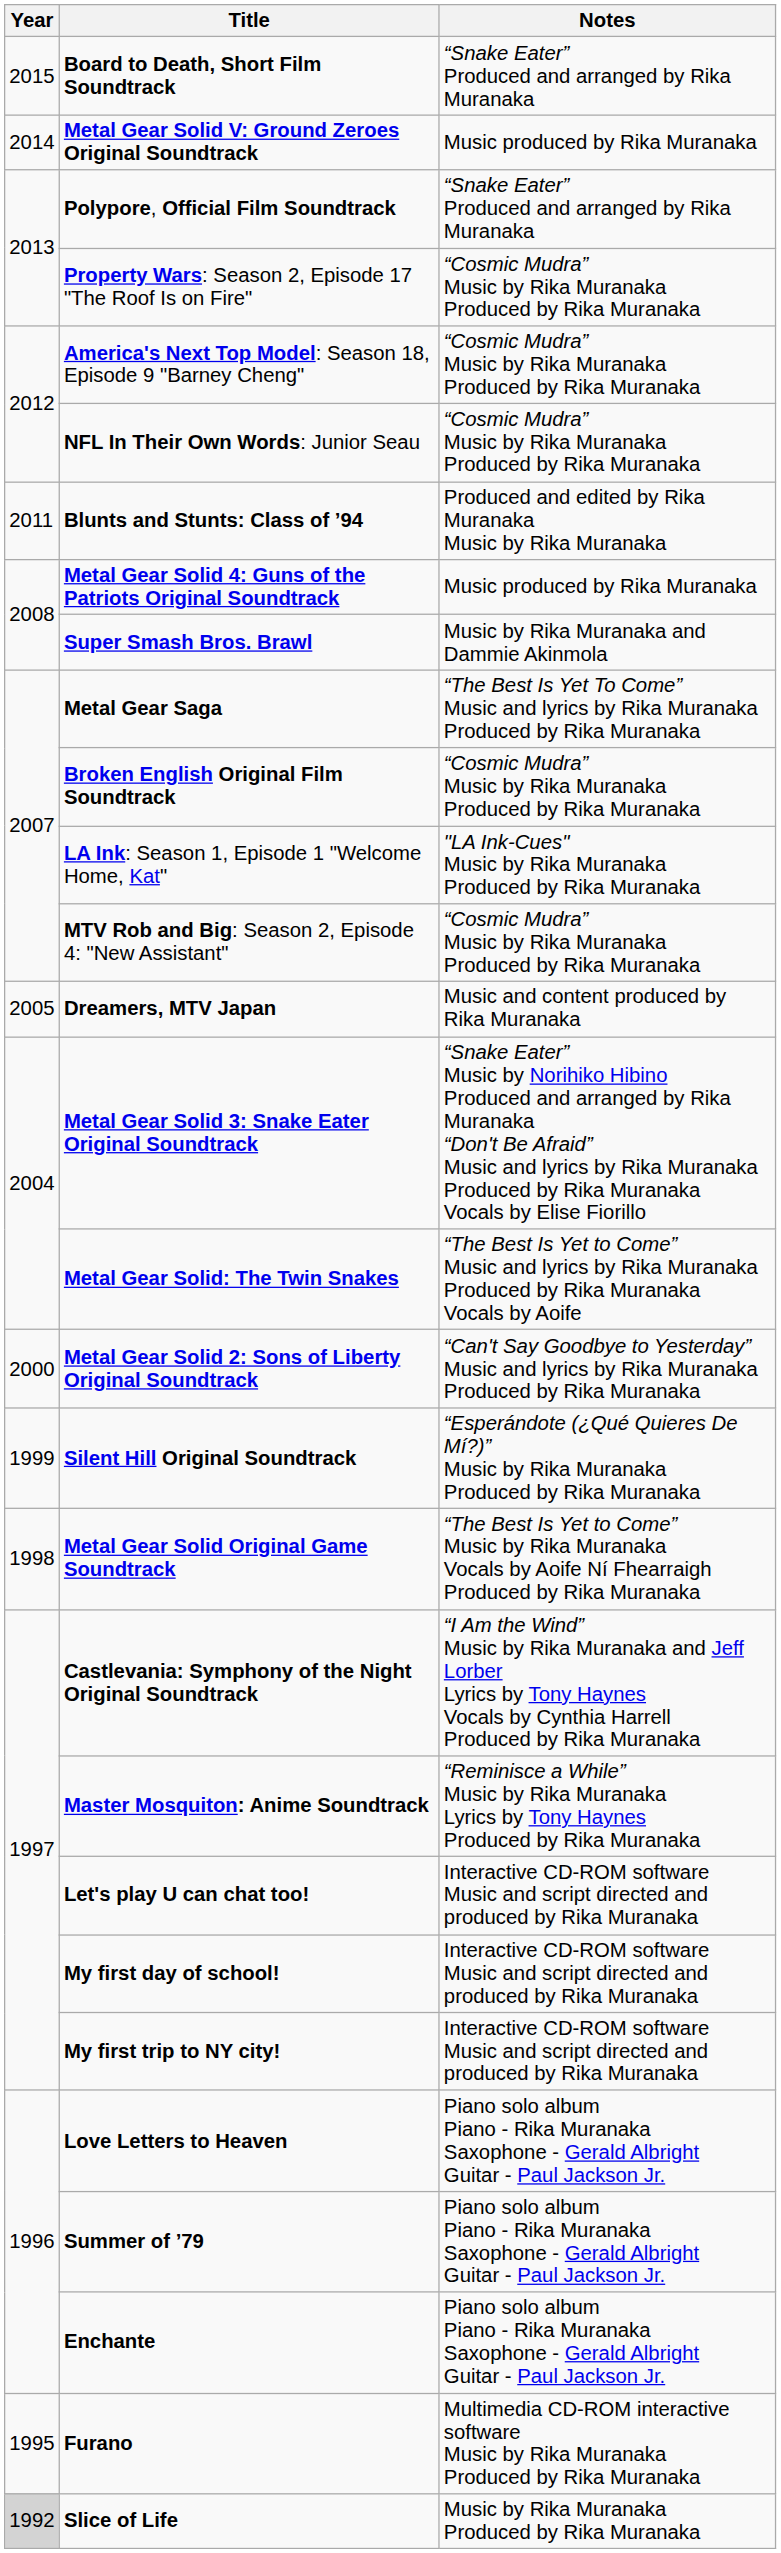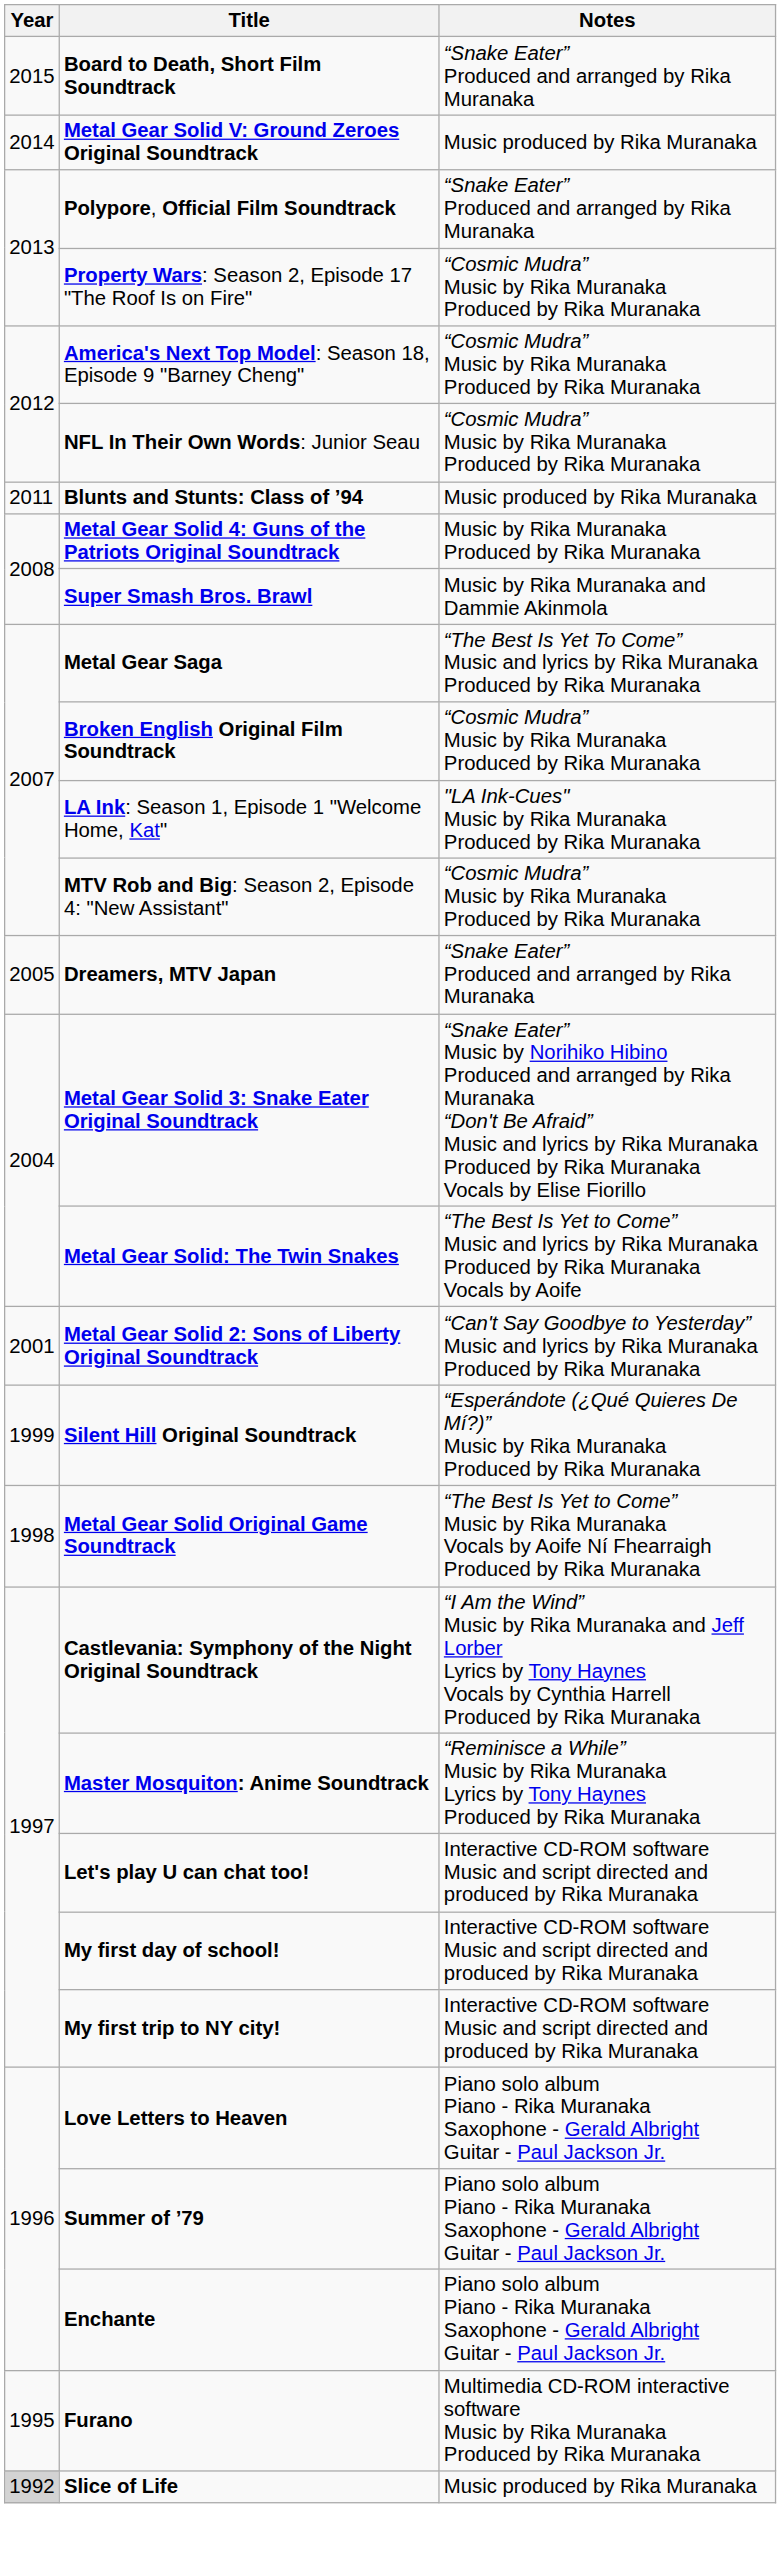 <table class="wikitable">
 <tr>
 <th>Year</th>
 <th>Title</th>
 <th>Notes</th>
 </tr>
 <tr>
 <td>2015</td>
 <td><strong>Board to Death, Short Film Soundtrack</strong></td>
 <td><em>“Snake Eater”</em><br>Produced and arranged by Rika Muranaka</td>
 </tr>
 <tr>
 <td>2014</td>
 <td><strong><a href='#'>Metal Gear Solid V: Ground Zeroes</a> Original Soundtrack</strong></td>
 <td>Music produced by Rika Muranaka</td>
 </tr>
 <tr>
 <td rowspan="2">2013</td>
 <td><strong>Polypore</strong>, <strong>Official Film Soundtrack</strong></td>
 <td><em>“Snake Eater”</em><br>Produced and arranged by Rika Muranaka</td>
 </tr>
 <tr>
 <td><strong><a href='#'>Property Wars</a></strong>: Season 2, Episode 17 "The Roof Is on Fire"</td>
 <td><em>“Cosmic Mudra”</em><br>Music by Rika Muranaka<br>Produced by Rika Muranaka</td>
 </tr>
 <tr>
 <td rowspan="2">2012</td>
 <td><strong><a href='#'>America's Next Top Model</a></strong>: Season 18, Episode 9 "Barney Cheng"</td>
 <td><em>“Cosmic Mudra”</em><br>Music by Rika Muranaka<br>Produced by Rika Muranaka</td>
 </tr>
 <tr>
 <td><strong>NFL In Their Own Words</strong>: Junior Seau</td>
 <td><em>“Cosmic Mudra”</em><br>Music by Rika Muranaka<br>Produced by Rika Muranaka</td>
 </tr>
 <tr>
 <td>2011</td>
 <td><strong>Blunts and Stunts: Class of ’94</strong></td>
-<td>Produced and edited by Rika Muranaka<br>Music by Rika Muranaka</td>
+<td>Music produced by Rika Muranaka</td>
 </tr>
 <tr>
 <td rowspan="2">2008</td>
 <td><strong><a href='#'>Metal Gear Solid 4: Guns of the Patriots Original Soundtrack</a></strong></td>
-<td>Music produced by Rika Muranaka</td>
+<td>Music by Rika Muranaka<br>Produced by Rika Muranaka</td>
 </tr>
 <tr>
 <td><strong><a href='#'>Super Smash Bros. Brawl</a></strong></td>
 <td>Music by Rika Muranaka and Dammie Akinmola</td>
 </tr>
 <tr>
 <td rowspan="4">2007</td>
 <td><strong>Metal Gear Saga</strong></td>
 <td><em>“The Best Is Yet To Come”</em><br>Music and lyrics by Rika Muranaka<br>Produced by Rika Muranaka</td>
 </tr>
 <tr>
 <td><strong><a href='#'>Broken English</a> Original Film Soundtrack</strong></td>
 <td><em>“Cosmic Mudra”</em><br>Music by Rika Muranaka<br>Produced by Rika Muranaka</td>
 </tr>
 <tr>
 <td><strong><a href='#'>LA Ink</a></strong>: Season 1, Episode 1 "Welcome Home, <a href='#'>Kat</a>"</td>
 <td><em>"LA Ink-Cues"</em><br>Music by Rika Muranaka<br>Produced by Rika Muranaka</td>
 </tr>
 <tr>
 <td><strong>MTV Rob and Big</strong>: Season 2, Episode 4: "New Assistant"</td>
 <td><em>“Cosmic Mudra”</em><br>Music by Rika Muranaka<br>Produced by Rika Muranaka</td>
 </tr>
 <tr>
 <td>2005</td>
 <td><strong>Dreamers, MTV Japan</strong></td>
-<td>Music and content produced by Rika Muranaka</td>
+<td><em>“Snake Eater”</em><br>Produced and arranged by Rika Muranaka</td>
 </tr>
 <tr>
 <td rowspan="2">2004</td>
 <td><strong><a href='#'>Metal Gear Solid 3: Snake Eater Original Soundtrack</a></strong></td>
 <td><em>“Snake Eater”</em><br>Music by <a href='#'>Norihiko Hibino</a><br>Produced and arranged by Rika Muranaka<br><em>“Don't Be Afraid”</em><br>Music and lyrics by Rika Muranaka<br>Produced by Rika Muranaka<br>Vocals by Elise Fiorillo</td>
 </tr>
 <tr>
 <td><strong><a href='#'>Metal Gear Solid: The Twin Snakes</a></strong></td>
 <td><em>“The Best Is Yet to Come”</em><br>Music and lyrics by Rika Muranaka<br>Produced by Rika Muranaka<br>Vocals by Aoife</td>
 </tr>
 <tr>
-<td>2000</td>
+<td>2001</td>
 <td><strong><a href='#'>Metal Gear Solid 2: Sons of Liberty Original Soundtrack</a></strong></td>
 <td><em>“Can't Say Goodbye to Yesterday”</em><br>Music and lyrics by Rika Muranaka<br>Produced by Rika Muranaka</td>
 </tr>
 <tr>
 <td>1999</td>
 <td><strong><a href='#'>Silent Hill</a> Original Soundtrack</strong></td>
 <td><em>“Esperándote (¿Qué Quieres De Mí?)”</em><br>Music by Rika Muranaka<br>Produced by Rika Muranaka</td>
 </tr>
 <tr>
 <td>1998</td>
 <td><strong><a href='#'>Metal Gear Solid Original Game Soundtrack</a></strong></td>
 <td><em>“The Best Is Yet to Come”</em><br>Music by Rika Muranaka<br>Vocals by Aoife Ní Fhearraigh<br>Produced by Rika Muranaka</td>
 </tr>
 <tr>
 <td rowspan="5">1997</td>
 <td><strong>Castlevania: Symphony of the Night Original Soundtrack</strong></td>
 <td><em>“I Am the Wind”</em><br>Music by Rika Muranaka and <a href='#'>Jeff Lorber</a><br>Lyrics by <a href='#'>Tony Haynes</a><br>Vocals by Cynthia Harrell<br>Produced by Rika Muranaka</td>
 </tr>
 <tr>
 <td><strong><a href='#'>Master Mosquiton</a>: Anime Soundtrack</strong></td>
 <td><em>“Reminisce a While”</em><br>Music by Rika Muranaka<br>Lyrics by <a href='#'>Tony Haynes</a><br>Produced by Rika Muranaka</td>
 </tr>
 <tr>
 <td><strong>Let's play U can chat too!</strong></td>
 <td>Interactive CD-ROM software<br>Music and script directed and produced by Rika Muranaka</td>
 </tr>
 <tr>
 <td><strong>My first day of school!</strong></td>
 <td>Interactive CD-ROM software<br>Music and script directed and produced by Rika Muranaka</td>
 </tr>
 <tr>
 <td><strong>My first trip to NY city!</strong></td>
 <td>Interactive CD-ROM software<br>Music and script directed and produced by Rika Muranaka</td>
 </tr>
 <tr>
 <td rowspan="3">1996</td>
 <td><strong>Love Letters to Heaven</strong></td>
 <td>Piano solo album<br>Piano - Rika Muranaka<br>Saxophone - <a href='#'>Gerald Albright</a><br>Guitar - <a href='#'>Paul Jackson Jr.</a></td>
 </tr>
 <tr>
 <td><strong>Summer of ’79</strong></td>
 <td>Piano solo album<br>Piano - Rika Muranaka<br>Saxophone - <a href='#'>Gerald Albright</a><br>Guitar - <a href='#'>Paul Jackson Jr.</a></td>
 </tr>
 <tr>
 <td><strong>Enchante</strong></td>
 <td>Piano solo album<br>Piano - Rika Muranaka<br>Saxophone - <a href='#'>Gerald Albright</a><br>Guitar - <a href='#'>Paul Jackson Jr.</a></td>
 </tr>
 <tr>
 <td>1995</td>
 <td><strong>Furano</strong></td>
 <td>Multimedia CD-ROM interactive software<br>Music by Rika Muranaka<br>Produced by Rika Muranaka</td>
 </tr>
 <tr>
 <td style="background: lightgrey;">1992</td>
 <td><strong>Slice of Life</strong></td>
-<td>Music by Rika Muranaka<br>Produced by Rika Muranaka</td>
+<td>Music produced by Rika Muranaka</td>
 </tr>
 </table>
